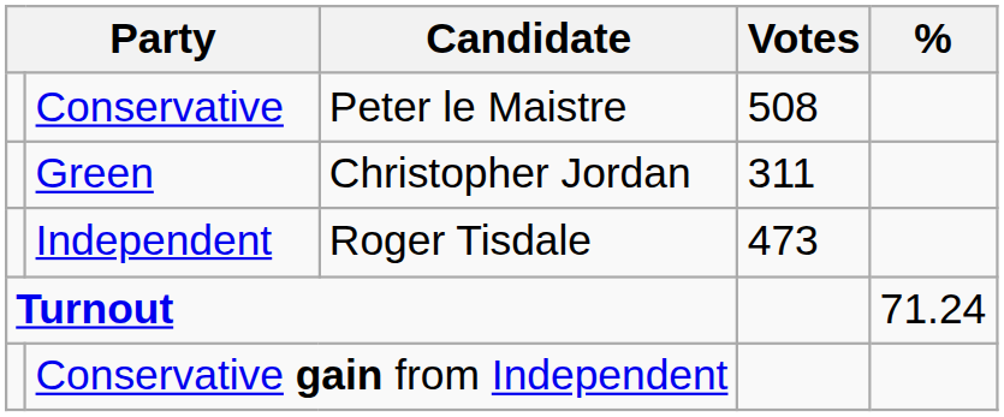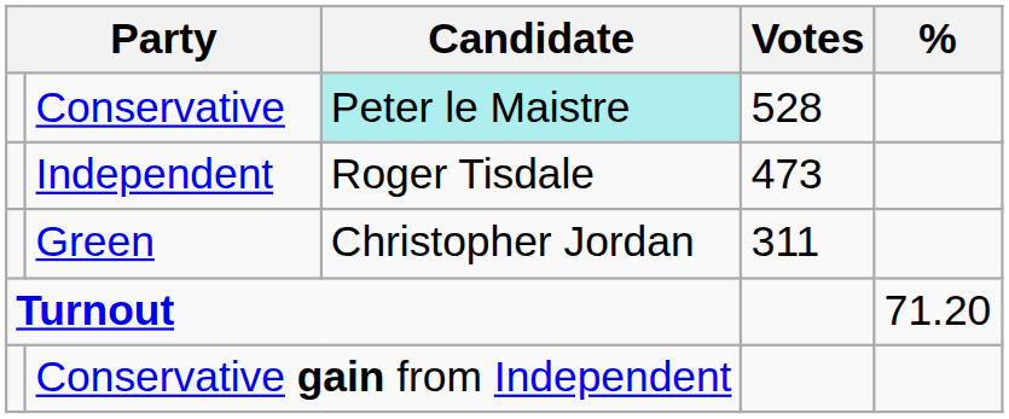 <table class="wikitable">
 <tr>
 <th colspan="2">Party</th>
 <th>Candidate</th>
 <th>Votes</th>
 <th>%</th>
 </tr>
 <tr>
 <td></td>
 <td><a href='#'>Conservative</a></td>
-<td>Peter le Maistre</td>
-<td>508</td>
+<td style="background: paleturquoise;">Peter le Maistre</td>
+<td>528</td>
+<td></td>
+</tr>
+<tr>
+<td></td>
+<td><a href='#'>Independent</a></td>
+<td>Roger Tisdale</td>
+<td>473</td>
 <td></td>
 </tr>
 <tr>
 <td></td>
 <td><a href='#'>Green</a></td>
 <td>Christopher Jordan</td>
 <td>311</td>
 <td></td>
 </tr>
 <tr>
-<td></td>
-<td><a href='#'>Independent</a></td>
-<td>Roger Tisdale</td>
-<td>473</td>
-<td></td>
-</tr>
-<tr>
 <td colspan="3"><strong><a href='#'>Turnout</a></strong></td>
 <td></td>
-<td>71.24</td>
+<td>71.20</td>
 </tr>
 <tr>
 <td></td>
 <td colspan="2"><a href='#'>Conservative</a> <strong>gain</strong> from <a href='#'>Independent</a></td>
 <td></td>
 <td></td>
 </tr>
 </table>
